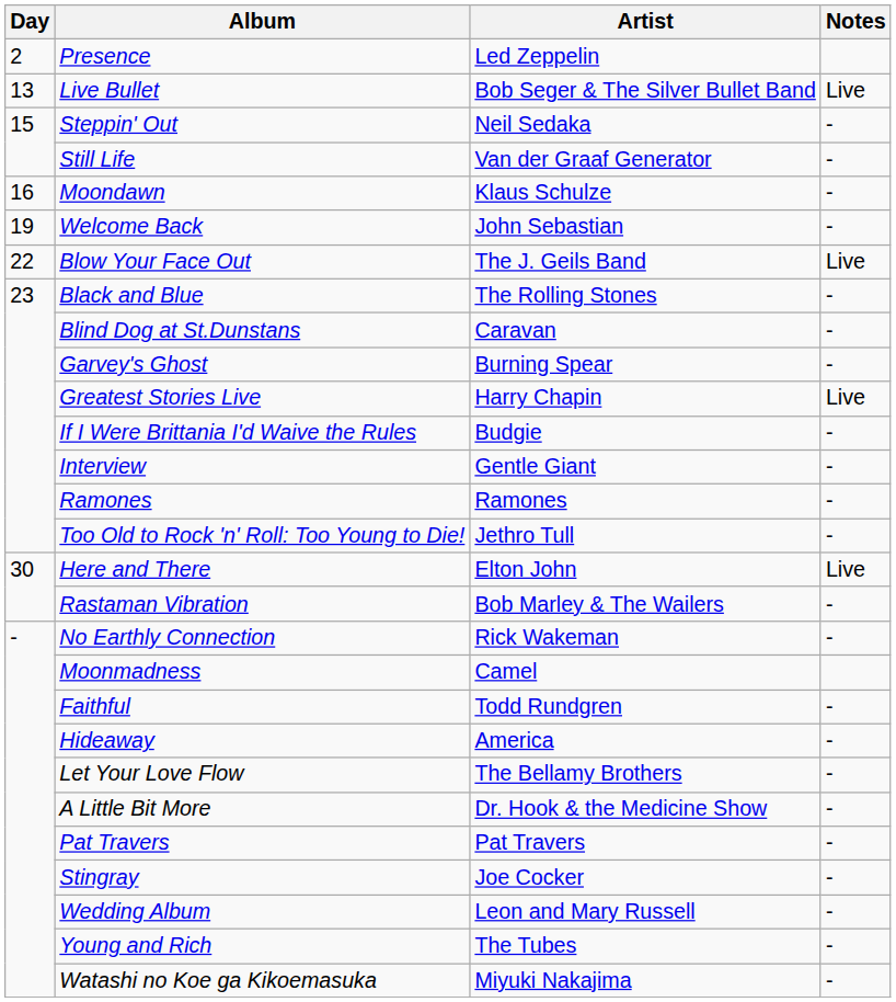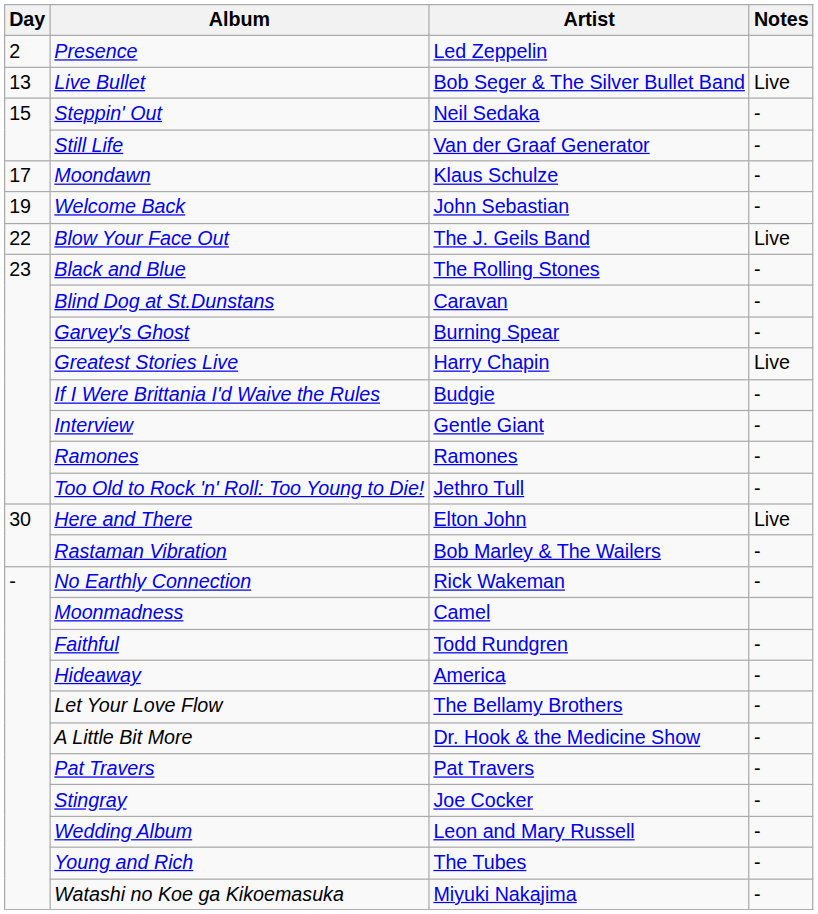 <table class="wikitable">
 <tr>
 <th>Day</th>
 <th>Album</th>
 <th>Artist</th>
 <th>Notes</th>
 </tr>
 <tr>
 <td style="vertical-align:top;">2</td>
 <td><em><a href='#'>Presence</a></em></td>
 <td><a href='#'>Led Zeppelin</a></td>
 <td></td>
 </tr>
 <tr>
 <td style="vertical-align:top;">13</td>
 <td><em><a href='#'>Live Bullet</a></em></td>
 <td><a href='#'>Bob Seger & The Silver Bullet Band</a></td>
 <td>Live</td>
 </tr>
 <tr>
 <td rowspan="2" style="vertical-align:top;">15</td>
 <td><em><a href='#'>Steppin' Out</a></em></td>
 <td><a href='#'>Neil Sedaka</a></td>
 <td>-</td>
 </tr>
 <tr>
 <td><em><a href='#'>Still Life</a></em></td>
 <td><a href='#'>Van der Graaf Generator</a></td>
 <td>-</td>
 </tr>
 <tr>
-<td style="vertical-align:top;">16</td>
+<td style="vertical-align:top;">17</td>
 <td><em><a href='#'>Moondawn</a></em></td>
 <td><a href='#'>Klaus Schulze</a></td>
 <td>-</td>
 </tr>
 <tr>
 <td style="vertical-align:top;">19</td>
 <td><em><a href='#'>Welcome Back</a></em></td>
 <td><a href='#'>John Sebastian</a></td>
 <td>-</td>
 </tr>
 <tr>
 <td style="vertical-align:top;">22</td>
 <td><em><a href='#'>Blow Your Face Out</a></em></td>
 <td><a href='#'>The J. Geils Band</a></td>
 <td>Live</td>
 </tr>
 <tr>
 <td rowspan="8" style="vertical-align:top;">23</td>
 <td><em><a href='#'>Black and Blue</a></em></td>
 <td><a href='#'>The Rolling Stones</a></td>
 <td>-</td>
 </tr>
 <tr>
 <td><em><a href='#'>Blind Dog at St.Dunstans</a></em></td>
 <td><a href='#'>Caravan</a></td>
 <td>-</td>
 </tr>
 <tr>
 <td><em><a href='#'>Garvey's Ghost</a></em></td>
 <td><a href='#'>Burning Spear</a></td>
 <td>-</td>
 </tr>
 <tr>
 <td><em><a href='#'>Greatest Stories Live</a></em></td>
 <td><a href='#'>Harry Chapin</a></td>
 <td>Live</td>
 </tr>
 <tr>
 <td><em><a href='#'>If I Were Brittania I'd Waive the Rules</a></em></td>
 <td><a href='#'>Budgie</a></td>
 <td>-</td>
 </tr>
 <tr>
 <td><em><a href='#'>Interview</a></em></td>
 <td><a href='#'>Gentle Giant</a></td>
 <td>-</td>
 </tr>
 <tr>
 <td><em><a href='#'>Ramones</a></em></td>
 <td><a href='#'>Ramones</a></td>
 <td>-</td>
 </tr>
 <tr>
 <td><em><a href='#'>Too Old to Rock 'n' Roll: Too Young to Die!</a></em></td>
 <td><a href='#'>Jethro Tull</a></td>
 <td>-</td>
 </tr>
 <tr>
 <td rowspan="2" style="vertical-align:top;">30</td>
 <td><em><a href='#'>Here and There</a></em></td>
 <td><a href='#'>Elton John</a></td>
 <td>Live</td>
 </tr>
 <tr>
 <td><em><a href='#'>Rastaman Vibration</a></em></td>
 <td><a href='#'>Bob Marley & The Wailers</a></td>
 <td>-</td>
 </tr>
 <tr>
 <td rowspan="11" style="vertical-align:top;">-</td>
 <td><em><a href='#'>No Earthly Connection</a></em></td>
 <td><a href='#'>Rick Wakeman</a></td>
 <td>-</td>
 </tr>
 <tr>
 <td><em><a href='#'>Moonmadness</a></em></td>
 <td><a href='#'>Camel</a></td>
 <td></td>
 </tr>
 <tr>
 <td><em><a href='#'>Faithful</a></em></td>
 <td><a href='#'>Todd Rundgren</a></td>
 <td>-</td>
 </tr>
 <tr>
 <td><em><a href='#'>Hideaway</a></em></td>
 <td><a href='#'>America</a></td>
 <td>-</td>
 </tr>
 <tr>
 <td><em>Let Your Love Flow</em></td>
 <td><a href='#'>The Bellamy Brothers</a></td>
 <td>-</td>
 </tr>
 <tr>
 <td><em>A Little Bit More</em></td>
 <td><a href='#'>Dr. Hook & the Medicine Show</a></td>
 <td>-</td>
 </tr>
 <tr>
 <td><em><a href='#'>Pat Travers</a></em></td>
 <td><a href='#'>Pat Travers</a></td>
 <td>-</td>
 </tr>
 <tr>
 <td><em><a href='#'>Stingray</a></em></td>
 <td><a href='#'>Joe Cocker</a></td>
 <td>-</td>
 </tr>
 <tr>
 <td><em><a href='#'>Wedding Album</a></em></td>
 <td><a href='#'>Leon and Mary Russell</a></td>
 <td>-</td>
 </tr>
 <tr>
 <td><em><a href='#'>Young and Rich</a></em></td>
 <td><a href='#'>The Tubes</a></td>
 <td>-</td>
 </tr>
 <tr>
 <td><em>Watashi no Koe ga Kikoemasuka</em></td>
 <td><a href='#'>Miyuki Nakajima</a></td>
 <td>-</td>
 </tr>
 <tr>
 </tr>
 </table>
